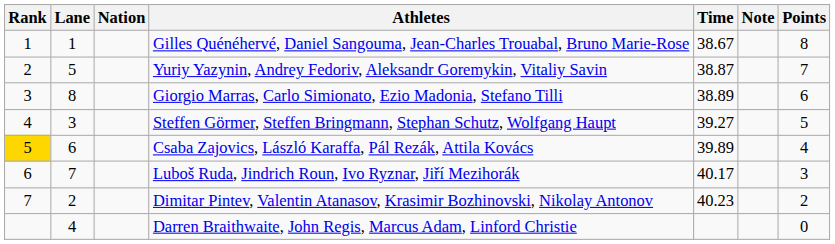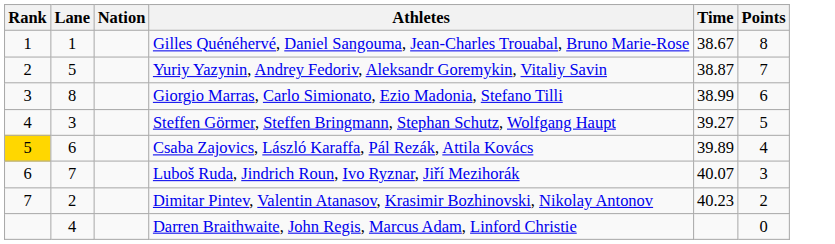 <table class="wikitable sortable" style="text-align:center">
 <tr>
 <th>Rank</th>
 <th>Lane</th>
 <th>Nation</th>
 <th>Athletes</th>
 <th>Time</th>
-<th>Note</th>
 <th>Points</th>
 </tr>
 <tr>
 <td>1</td>
 <td>1</td>
 <td align=left></td>
 <td align=left><a href='#'>Gilles Quénéhervé</a>, <a href='#'>Daniel Sangouma</a>, <a href='#'>Jean-Charles Trouabal</a>, <a href='#'>Bruno Marie-Rose</a></td>
 <td>38.67</td>
-<td></td>
 <td>8</td>
 </tr>
 <tr>
 <td>2</td>
 <td>5</td>
 <td align=left></td>
 <td align=left><a href='#'>Yuriy Yazynin</a>, <a href='#'>Andrey Fedoriv</a>, <a href='#'>Aleksandr Goremykin</a>, <a href='#'>Vitaliy Savin</a></td>
 <td>38.87</td>
-<td></td>
 <td>7</td>
 </tr>
 <tr>
 <td>3</td>
 <td>8</td>
 <td align=left></td>
 <td align=left><a href='#'>Giorgio Marras</a>, <a href='#'>Carlo Simionato</a>, <a href='#'>Ezio Madonia</a>, <a href='#'>Stefano Tilli</a></td>
-<td>38.89</td>
-<td></td>
+<td>38.99</td>
 <td>6</td>
 </tr>
 <tr>
 <td>4</td>
 <td>3</td>
 <td align=left></td>
 <td align=left><a href='#'>Steffen Görmer</a>, <a href='#'>Steffen Bringmann</a>, <a href='#'>Stephan Schutz</a>, <a href='#'>Wolfgang Haupt</a></td>
 <td>39.27</td>
-<td></td>
 <td>5</td>
 </tr>
 <tr>
 <td style="background: gold;">5</td>
 <td>6</td>
 <td align=left></td>
 <td align=left><a href='#'>Csaba Zajovics</a>, <a href='#'>László Karaffa</a>, <a href='#'>Pál Rezák</a>, <a href='#'>Attila Kovács</a></td>
 <td>39.89</td>
-<td></td>
 <td>4</td>
 </tr>
 <tr>
 <td>6</td>
 <td>7</td>
 <td align=left></td>
 <td align=left><a href='#'>Luboš Ruda</a>, <a href='#'>Jindrich Roun</a>, <a href='#'>Ivo Ryznar</a>, <a href='#'>Jiří Mezihorák</a></td>
-<td>40.17</td>
-<td></td>
+<td>40.07</td>
 <td>3</td>
 </tr>
 <tr>
 <td>7</td>
 <td>2</td>
 <td align=left></td>
 <td align=left><a href='#'>Dimitar Pintev</a>, <a href='#'>Valentin Atanasov</a>, <a href='#'>Krasimir Bozhinovski</a>, <a href='#'>Nikolay Antonov</a></td>
 <td>40.23</td>
-<td></td>
 <td>2</td>
 </tr>
 <tr>
 <td></td>
 <td>4</td>
 <td align=left></td>
 <td align=left><a href='#'>Darren Braithwaite</a>, <a href='#'>John Regis</a>, <a href='#'>Marcus Adam</a>, <a href='#'>Linford Christie</a></td>
 <td></td>
-<td></td>
 <td>0</td>
 </tr>
 </table>
